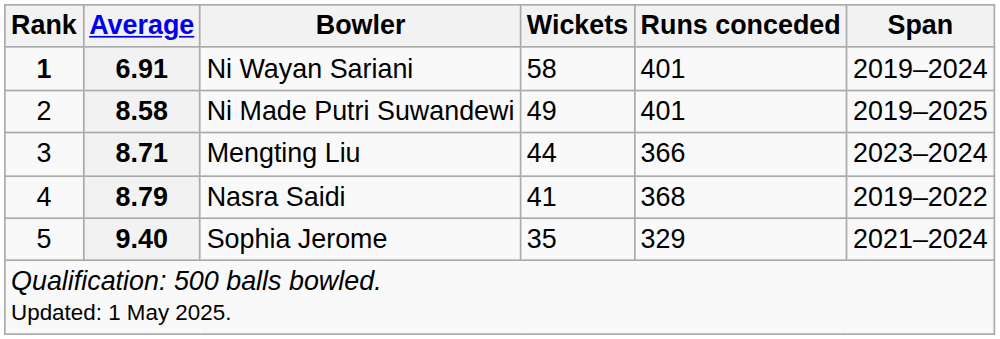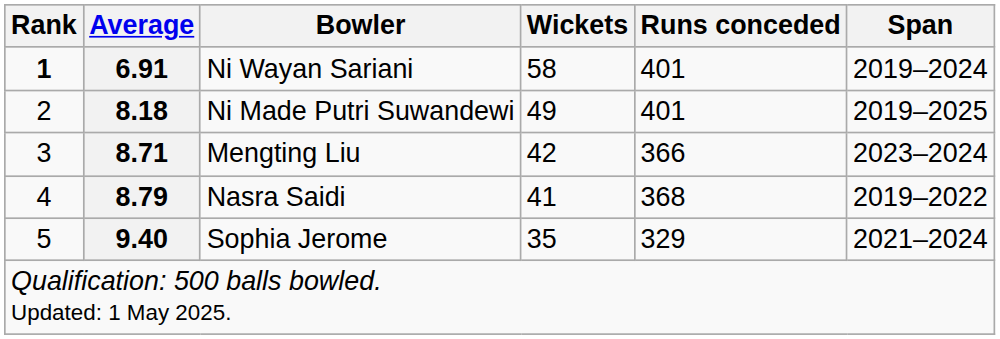 <table class="wikitable sortable">
 <tr>
 <th>Rank</th>
 <th><a href='#'>Average</a></th>
 <th>Bowler</th>
 <th>Wickets</th>
 <th>Runs conceded</th>
 <th>Span</th>
 </tr>
 <tr>
 <td align=center><strong>1</strong></td>
 <th scope="row">6.91</th>
 <td> Ni Wayan Sariani</td>
 <td>58</td>
 <td>401</td>
 <td>2019–2024</td>
 </tr>
 <tr>
 <td align=center>2</td>
-<th scope="row">8.58</th>
+<th scope="row">8.18</th>
 <td> Ni Made Putri Suwandewi</td>
 <td>49</td>
 <td>401</td>
 <td>2019–2025</td>
 </tr>
 <tr>
 <td align=center>3</td>
 <th scope="row">8.71</th>
 <td> Mengting Liu</td>
-<td>44</td>
+<td>42</td>
 <td>366</td>
 <td>2023–2024</td>
 </tr>
 <tr>
 <td align=center>4</td>
 <th scope="row">8.79</th>
 <td> Nasra Saidi</td>
 <td>41</td>
 <td>368</td>
 <td>2019–2022</td>
 </tr>
 <tr>
 <td align=center>5</td>
 <th scope="row">9.40</th>
 <td> Sophia Jerome</td>
 <td>35</td>
 <td>329</td>
 <td>2021–2024</td>
 </tr>
 <tr class="sortbottom">
 <td scope="row" colspan="6" style="text-align:left;"><em>Qualification: 500 balls bowled.</em><br><small>Updated: 1 May 2025.</small></td>
 </tr>
 </table>
